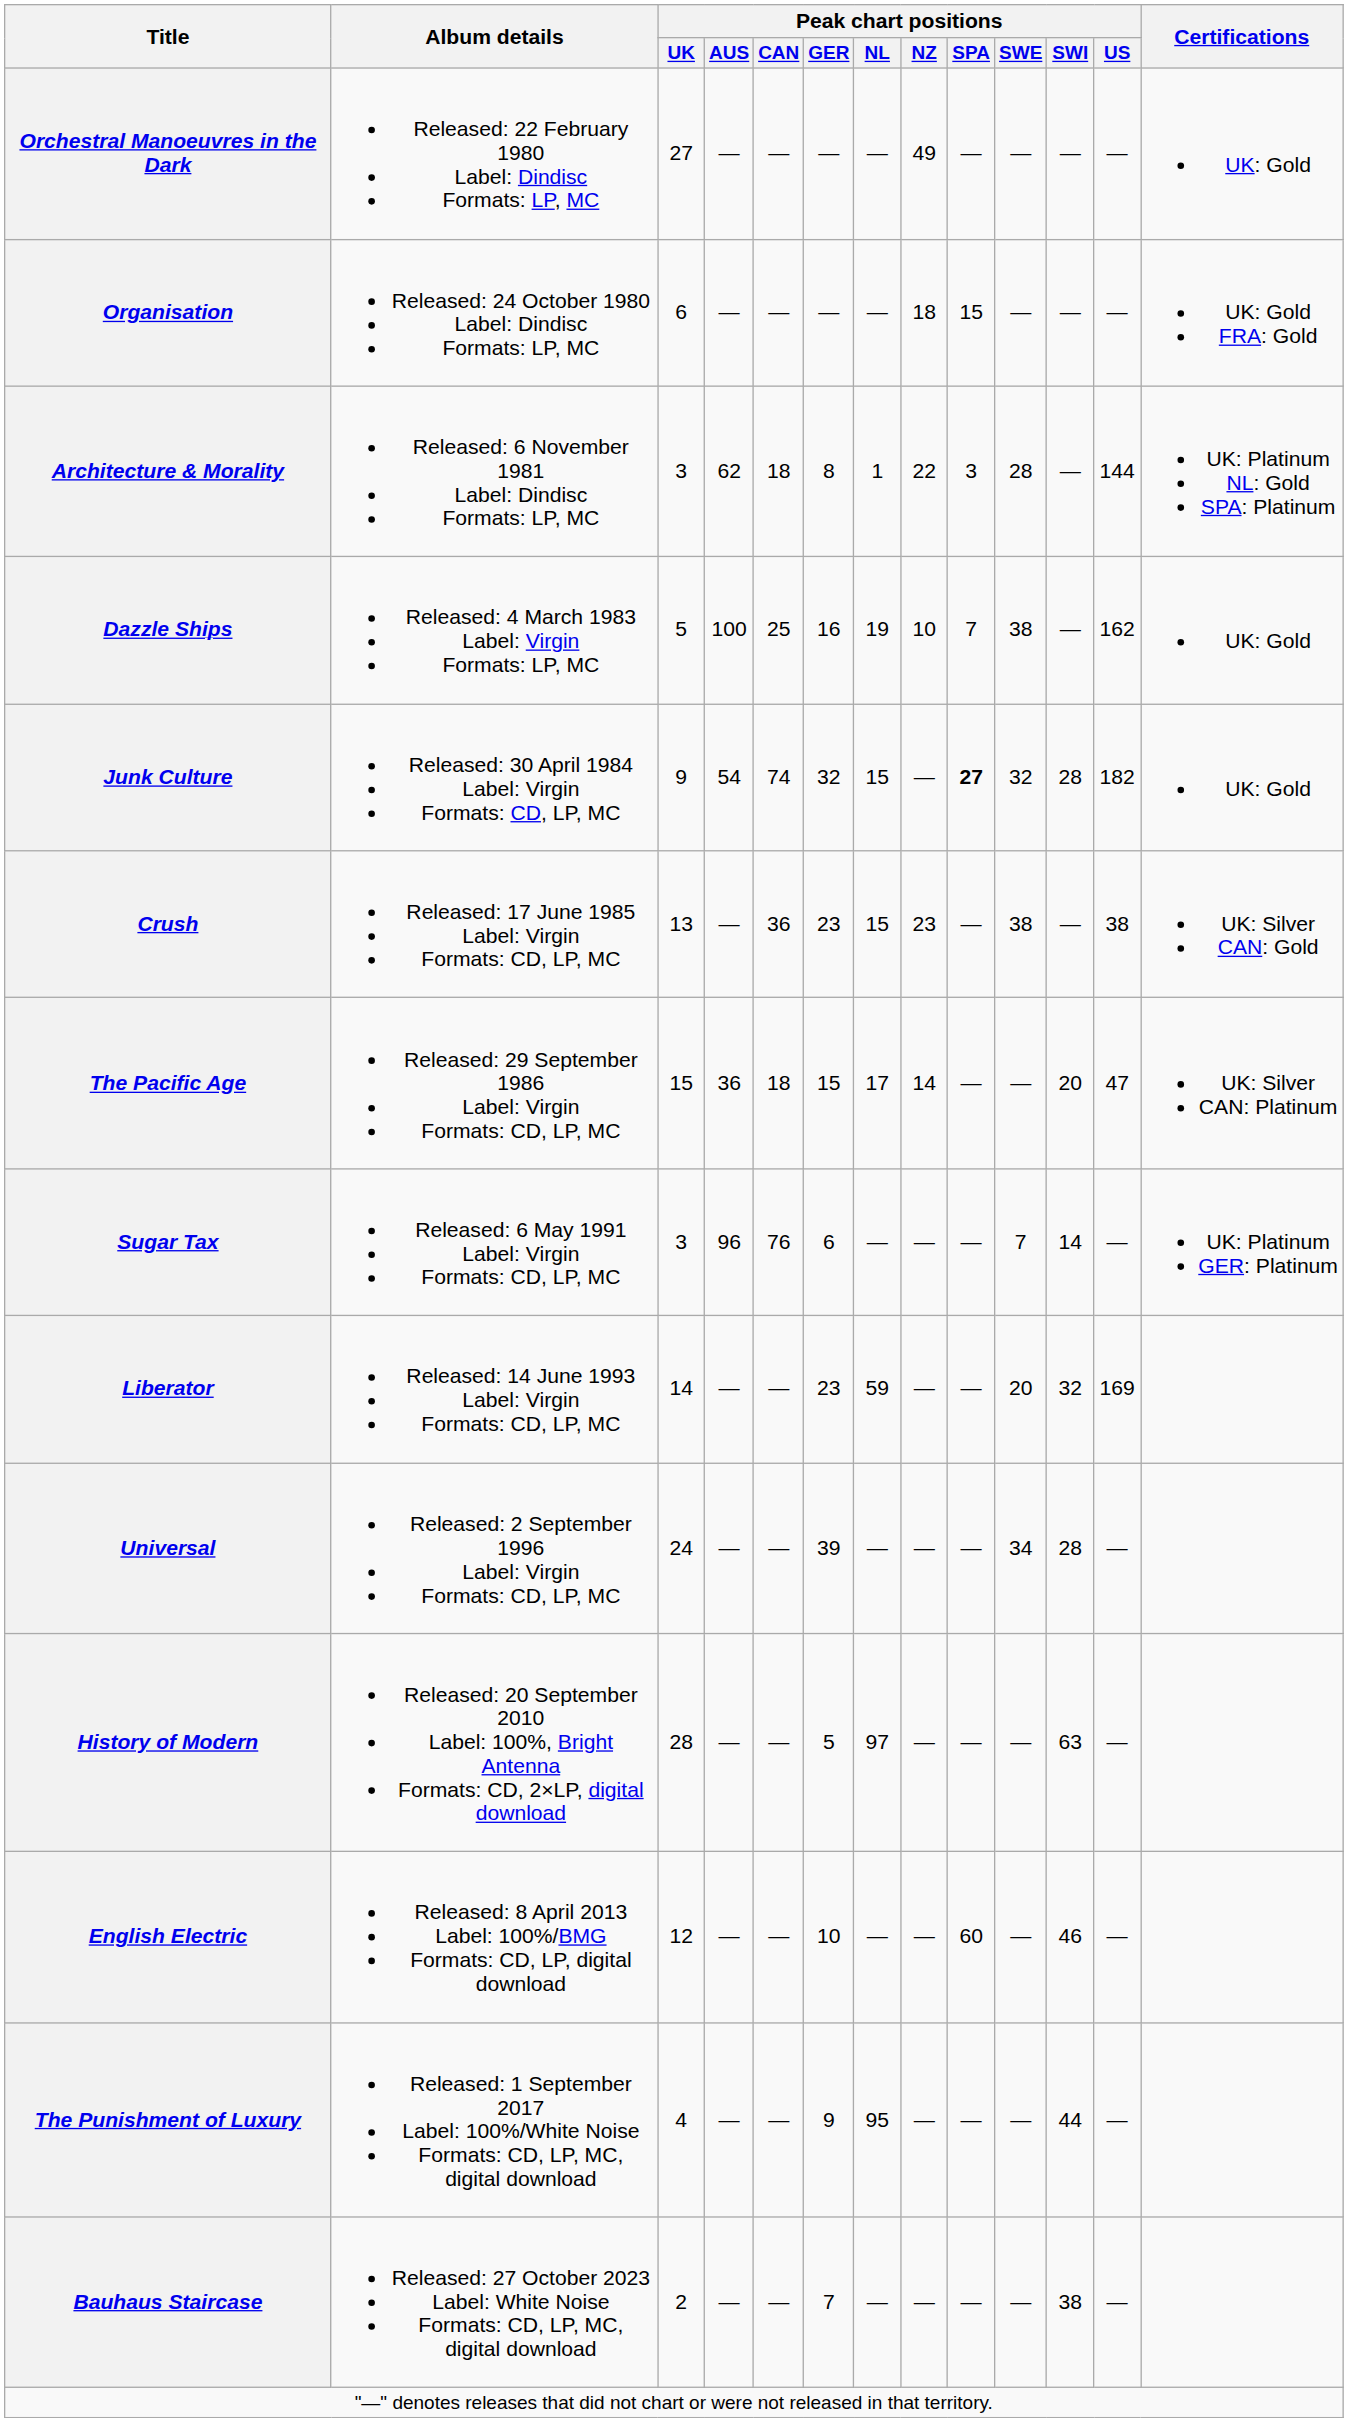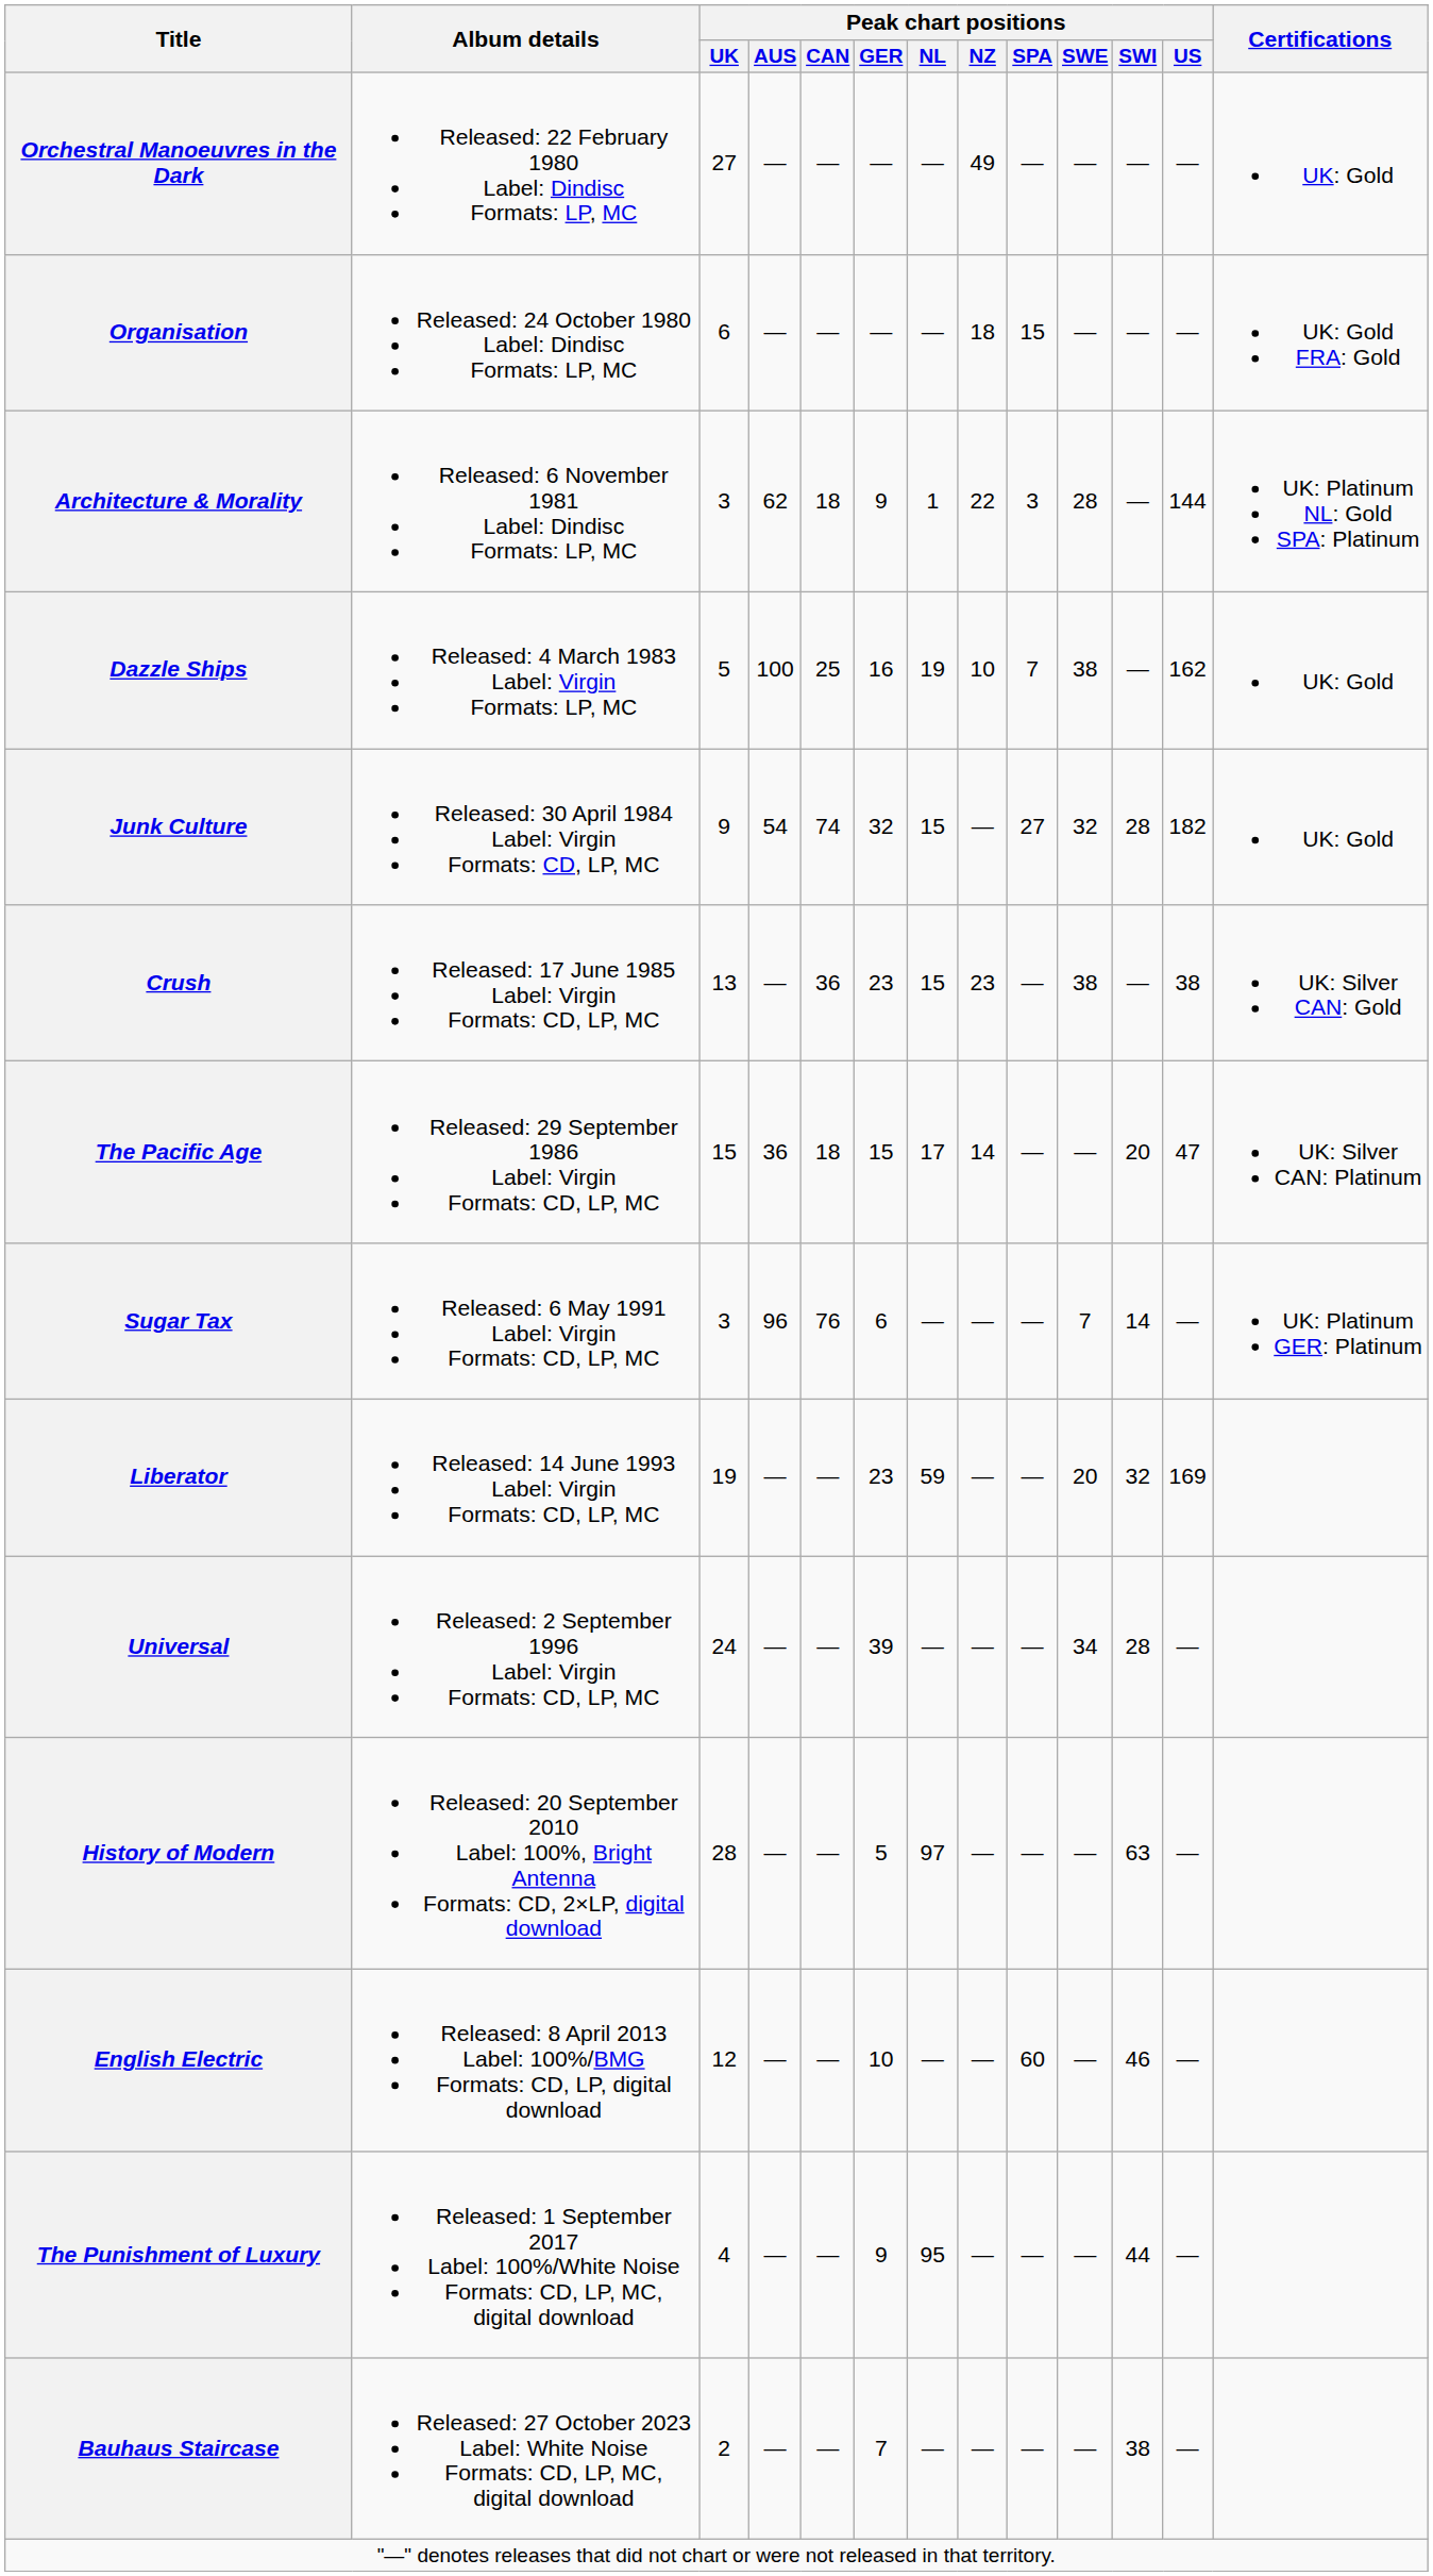 <table class="wikitable plainrowheaders" style="text-align:center;">
 <tr>
 <th rowspan="2" scope="col" style="width:15em;">Title</th>
 <th rowspan="2" scope="col" style="width:15em;">Album details</th>
 <th colspan="10">Peak chart positions</th>
 <th rowspan="2"><a href='#'>Certifications</a></th>
 </tr>
 <tr>
 <th scope="col" style="width:2em;font-size:90%;"><a href='#'>UK</a><br></th>
 <th scope="col" style="width:2em;font-size:90%;"><a href='#'>AUS</a><br></th>
 <th scope="col" style="width:2em;font-size:90%;"><a href='#'>CAN</a><br></th>
 <th scope="col" style="width:2em;font-size:90%;"><a href='#'>GER</a><br></th>
 <th scope="col" style="width:2em;font-size:90%;"><a href='#'>NL</a><br></th>
 <th scope="col" style="width:2em;font-size:90%;"><a href='#'>NZ</a><br></th>
 <th scope="col" style="width:2em;font-size:90%;"><a href='#'>SPA</a><br></th>
 <th scope="col" style="width:2em;font-size:90%;"><a href='#'>SWE</a><br></th>
 <th scope="col" style="width:2em;font-size:90%;"><a href='#'>SWI</a><br></th>
 <th scope="col" style="width:2em;font-size:90%;"><a href='#'>US</a><br></th>
 </tr>
 <tr>
 <th scope="row"><em><a href='#'>Orchestral Manoeuvres in the Dark</a></em></th>
 <td><br><ul><li>Released: 22 February 1980</li><li>Label: <a href='#'>Dindisc</a></li><li>Formats: <a href='#'>LP</a>, <a href='#'>MC</a></li></ul></td>
 <td>27</td>
 <td>—</td>
 <td>—</td>
 <td>—</td>
 <td>—</td>
 <td>49</td>
 <td>—</td>
 <td>—</td>
 <td>—</td>
 <td>—</td>
 <td><br><ul><li><a href='#'>UK</a>: Gold</li></ul></td>
 </tr>
 <tr>
 <th scope="row"><em><a href='#'>Organisation</a></em></th>
 <td><br><ul><li>Released: 24 October 1980</li><li>Label: Dindisc</li><li>Formats: LP, MC</li></ul></td>
 <td>6</td>
 <td>—</td>
 <td>—</td>
 <td>—</td>
 <td>—</td>
 <td>18</td>
 <td>15</td>
 <td>—</td>
 <td>—</td>
 <td>—</td>
 <td><br><ul><li>UK: Gold</li><li><a href='#'>FRA</a>: Gold</li></ul></td>
 </tr>
 <tr>
 <th scope="row"><em><a href='#'>Architecture & Morality</a></em></th>
 <td><br><ul><li>Released: 6 November 1981</li><li>Label: Dindisc</li><li>Formats: LP, MC</li></ul></td>
 <td>3</td>
 <td>62</td>
 <td>18</td>
-<td>8</td>
+<td>9</td>
 <td>1</td>
 <td>22</td>
 <td>3</td>
 <td>28</td>
 <td>—</td>
 <td>144</td>
 <td><br><ul><li>UK: Platinum</li><li><a href='#'>NL</a>: Gold</li><li><a href='#'>SPA</a>: Platinum</li></ul></td>
 </tr>
 <tr>
 <th scope="row"><em><a href='#'>Dazzle Ships</a></em></th>
 <td><br><ul><li>Released: 4 March 1983</li><li>Label: <a href='#'>Virgin</a></li><li>Formats: LP, MC</li></ul></td>
 <td>5</td>
 <td>100</td>
 <td>25</td>
 <td>16</td>
 <td>19</td>
 <td>10</td>
 <td>7</td>
 <td>38</td>
 <td>—</td>
 <td>162</td>
 <td><br><ul><li>UK: Gold</li></ul></td>
 </tr>
 <tr>
 <th scope="row"><em><a href='#'>Junk Culture</a></em></th>
 <td><br><ul><li>Released: 30 April 1984</li><li>Label: Virgin</li><li>Formats: <a href='#'>CD</a>, LP, MC</li></ul></td>
 <td>9</td>
 <td>54</td>
 <td>74</td>
 <td>32</td>
 <td>15</td>
 <td>—</td>
-<td><strong>27</strong></td>
+<td>27</td>
 <td>32</td>
 <td>28</td>
 <td>182</td>
 <td><br><ul><li>UK: Gold</li></ul></td>
 </tr>
 <tr>
 <th scope="row"><em><a href='#'>Crush</a></em></th>
 <td><br><ul><li>Released: 17 June 1985</li><li>Label: Virgin</li><li>Formats: CD, LP, MC</li></ul></td>
 <td>13</td>
 <td>—</td>
 <td>36</td>
 <td>23</td>
 <td>15</td>
 <td>23</td>
 <td>—</td>
 <td>38</td>
 <td>—</td>
 <td>38</td>
 <td><br><ul><li>UK: Silver</li><li><a href='#'>CAN</a>: Gold</li></ul></td>
 </tr>
 <tr>
 <th scope="row"><em><a href='#'>The Pacific Age</a></em></th>
 <td><br><ul><li>Released: 29 September 1986</li><li>Label: Virgin</li><li>Formats: CD, LP, MC</li></ul></td>
 <td>15</td>
 <td>36</td>
 <td>18</td>
 <td>15</td>
 <td>17</td>
 <td>14</td>
 <td>—</td>
 <td>—</td>
 <td>20</td>
 <td>47</td>
 <td><br><ul><li>UK: Silver</li><li>CAN: Platinum</li></ul></td>
 </tr>
 <tr>
 <th scope="row"><em><a href='#'>Sugar Tax</a></em></th>
 <td><br><ul><li>Released: 6 May 1991</li><li>Label: Virgin</li><li>Formats: CD, LP, MC</li></ul></td>
 <td>3</td>
 <td>96</td>
 <td>76</td>
 <td>6</td>
 <td>—</td>
 <td>—</td>
 <td>—</td>
 <td>7</td>
 <td>14</td>
 <td>—</td>
 <td><br><ul><li>UK: Platinum</li><li><a href='#'>GER</a>: Platinum</li></ul></td>
 </tr>
 <tr>
 <th scope="row"><em><a href='#'>Liberator</a></em></th>
 <td><br><ul><li>Released: 14 June 1993</li><li>Label: Virgin</li><li>Formats: CD, LP, MC</li></ul></td>
-<td>14</td>
+<td>19</td>
 <td>—</td>
 <td>—</td>
 <td>23</td>
 <td>59</td>
 <td>—</td>
 <td>—</td>
 <td>20</td>
 <td>32</td>
 <td>169</td>
 <td></td>
 </tr>
 <tr>
 <th scope="row"><em><a href='#'>Universal</a></em></th>
 <td><br><ul><li>Released: 2 September 1996</li><li>Label: Virgin</li><li>Formats: CD, LP, MC</li></ul></td>
 <td>24</td>
 <td>—</td>
 <td>—</td>
 <td>39</td>
 <td>—</td>
 <td>—</td>
 <td>—</td>
 <td>34</td>
 <td>28</td>
 <td>—</td>
 <td></td>
 </tr>
 <tr>
 <th scope="row"><em><a href='#'>History of Modern</a></em></th>
 <td><br><ul><li>Released: 20 September 2010</li><li>Label: 100%, <a href='#'>Bright Antenna</a></li><li>Formats: CD, 2×LP, <a href='#'>digital download</a></li></ul></td>
 <td>28</td>
 <td>—</td>
 <td>—</td>
 <td>5</td>
 <td>97</td>
 <td>—</td>
 <td>—</td>
 <td>—</td>
 <td>63</td>
 <td>—</td>
 <td></td>
 </tr>
 <tr>
 <th scope="row"><em><a href='#'>English Electric</a></em></th>
 <td><br><ul><li>Released: 8 April 2013</li><li>Label: 100%/<a href='#'>BMG</a></li><li>Formats: CD, LP, digital download</li></ul></td>
 <td>12</td>
 <td>—</td>
 <td>—</td>
 <td>10</td>
 <td>—</td>
 <td>—</td>
 <td>60</td>
 <td>—</td>
 <td>46</td>
 <td>—</td>
 <td></td>
 </tr>
 <tr>
 <th scope="row"><em><a href='#'>The Punishment of Luxury</a></em></th>
 <td><br><ul><li>Released: 1 September 2017</li><li>Label: 100%/White Noise</li><li>Formats: CD, LP, MC, digital download</li></ul></td>
 <td>4</td>
 <td>—</td>
 <td>—</td>
 <td>9</td>
 <td>95</td>
 <td>—</td>
 <td>—</td>
 <td>—</td>
 <td>44</td>
 <td>—</td>
 <td></td>
 </tr>
 <tr>
 <th scope="row"><em><a href='#'>Bauhaus Staircase</a></em></th>
 <td><br><ul><li>Released: 27 October 2023</li><li>Label: White Noise</li><li>Formats: CD, LP, MC, digital download</li></ul></td>
 <td>2</td>
 <td>—</td>
 <td>—</td>
 <td>7</td>
 <td>—</td>
 <td>—</td>
 <td>—</td>
 <td>—</td>
 <td>38</td>
 <td>—</td>
 <td></td>
 </tr>
 <tr>
 <td colspan="13" style="font-size:90%">"—" denotes releases that did not chart or were not released in that territory.</td>
 </tr>
 </table>
